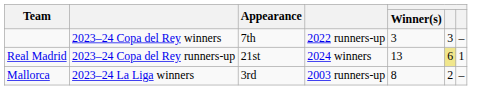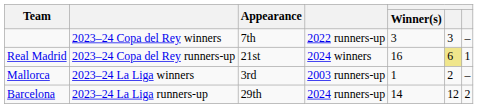 <table class="wikitable">
 <tr>
 <th rowspan="2">Team</th>
 <th rowspan="2"></th>
 <th rowspan="2">Appearance</th>
 <th rowspan="2"></th>
 <th colspan="3"></th>
 </tr>
 <tr>
 <th>Winner(s)</th>
 <th></th>
 <th></th>
 </tr>
 <tr>
 <td></td>
 <td><a href='#'>2023–24 Copa del Rey</a> winners</td>
 <td>7th</td>
 <td><a href='#'>2022</a> runners-up</td>
 <td>3</td>
 <td>3</td>
 <td>–</td>
 </tr>
 <tr>
 <td><a href='#'>Real Madrid</a></td>
 <td><a href='#'>2023–24 Copa del Rey</a> runners-up</td>
 <td>21st</td>
 <td><a href='#'>2024</a> winners</td>
-<td>13</td>
+<td>16</td>
 <td style="background: khaki;">6</td>
 <td>1</td>
 </tr>
 <tr>
 <td><a href='#'>Mallorca</a></td>
 <td><a href='#'>2023–24 La Liga</a> winners</td>
 <td>3rd</td>
 <td><a href='#'>2003</a> runners-up</td>
-<td>8</td>
+<td>1</td>
 <td>2</td>
 <td>–</td>
 </tr>
+<tr>
+<td><a href='#'>Barcelona</a></td>
+<td><a href='#'>2023–24 La Liga</a> runners-up</td>
+<td>29th</td>
+<td><a href='#'>2024</a> runners-up</td>
+<td>14</td>
+<td>12</td>
+<td>2</td>
+</tr>
 </table>
